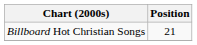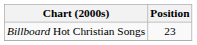 <table class="wikitable">
 <tr>
 <th>Chart (2000s)</th>
 <th>Position</th>
 </tr>
 <tr>
 <td><em>Billboard</em> Hot Christian Songs</td>
-<td align="center">21</td>
+<td align="center">23</td>
 </tr>
 <tr>
 </tr>
 </table>
